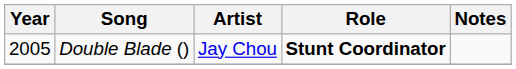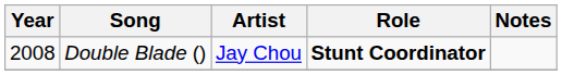 <table class="wikitable sortable">
 <tr>
 <th>Year</th>
 <th>Song</th>
 <th>Artist</th>
 <th>Role</th>
 <th>Notes</th>
 </tr>
 <tr>
-<td>2005</td>
+<td>2008</td>
 <td><em>Double Blade</em> ()</td>
 <td><a href='#'>Jay Chou</a></td>
 <td><strong>Stunt Coordinator</strong></td>
 <td></td>
 </tr>
 <tr>
 </tr>
 </table>
